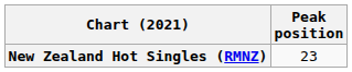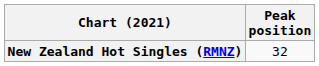 <table class="wikitable plainrowheaders">
 <tr>
 <th scope="col">Chart (2021)</th>
 <th scope="col">Peak<br>position</th>
 </tr>
 <tr>
 <th scope="row">New Zealand Hot Singles (<a href='#'>RMNZ</a>)</th>
-<td align=center>23</td>
+<td align=center>32</td>
 </tr>
 </table>
